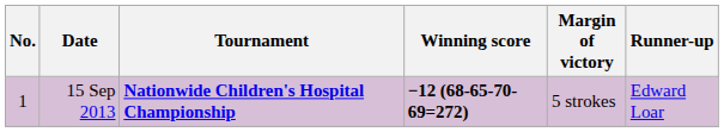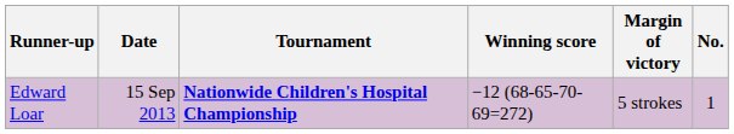 <table class="wikitable" style="font-size:95%;">
 <tr>
-<th>No.</th>
+<th>Runner-up</th>
 <th>Date</th>
 <th>Tournament</th>
 <th>Winning score</th>
 <th>Margin of<br>victory</th>
-<th>Runner-up</th>
+<th>No.</th>
 </tr>
 <tr style="background:#D8BFD8;">
-<td align=center>1</td>
+<td> <a href='#'>Edward Loar</a></td>
 <td align=right>15 Sep <a href='#'>2013</a></td>
 <td><strong><a href='#'>Nationwide Children's Hospital Championship</a></strong></td>
-<td><strong>−12 (68-65-70-69=272)</strong></td>
+<td>−12 (68-65-70-69=272)</td>
 <td>5 strokes</td>
-<td> <a href='#'>Edward Loar</a></td>
+<td align=center>1</td>
 </tr>
 </table>
